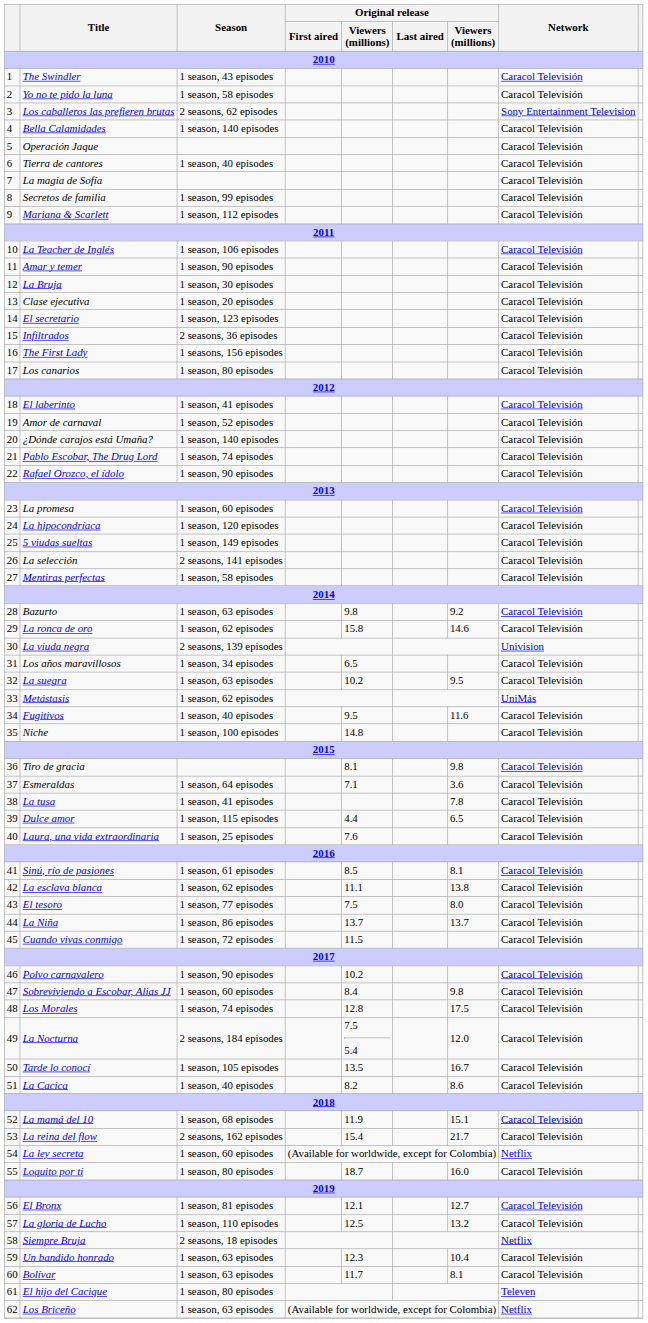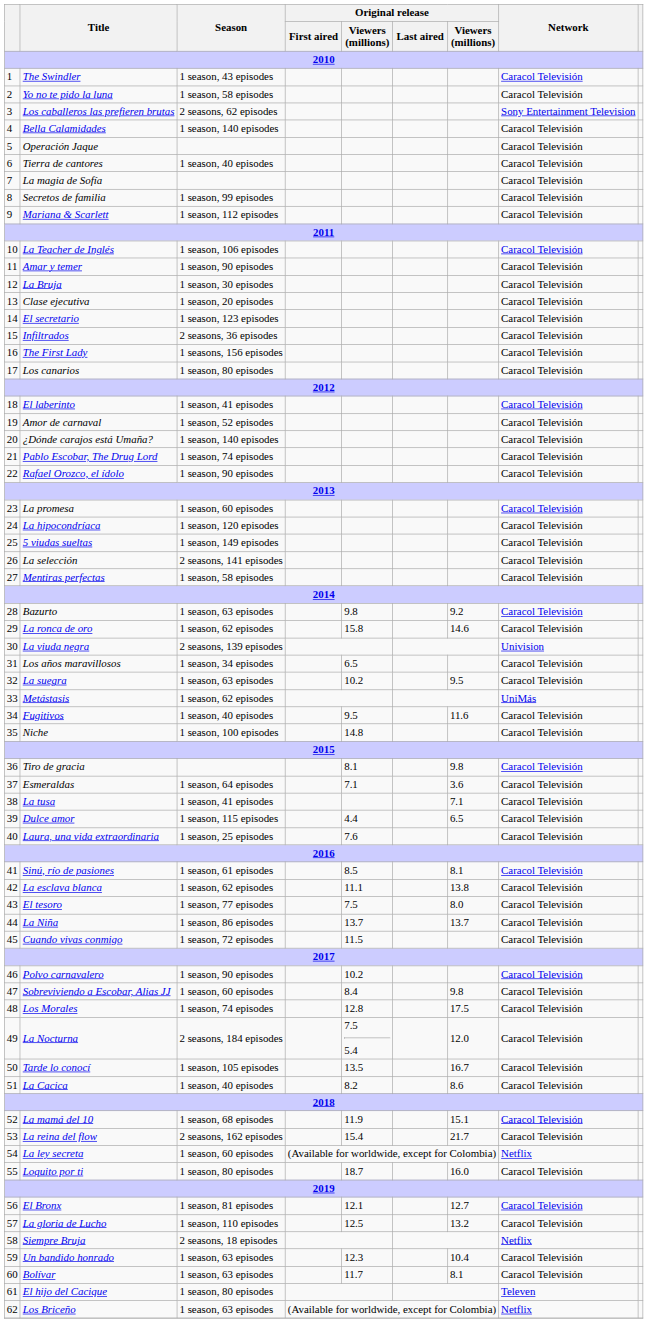 <table class="wikitable sortable">
 <tr>
 <th rowspan="2"></th>
 <th rowspan="2">Title</th>
 <th rowspan="2">Season</th>
 <th colspan="4">Original release</th>
 <th rowspan="2">Network</th>
 <th rowspan="2"></th>
 </tr>
 <tr>
 <th>First aired</th>
 <th>Viewers<br>(millions)</th>
 <th>Last aired</th>
 <th>Viewers<br>(millions)</th>
 </tr>
 <tr>
 <th colspan="9" style="background:#ccccff;"><a href='#'>2010</a></th>
 </tr>
 <tr>
 <td>1</td>
 <td><em><a href='#'>The Swindler</a></em></td>
 <td>1 season, 43 episodes</td>
 <td></td>
 <td></td>
 <td></td>
 <td></td>
 <td><a href='#'>Caracol Televisión</a></td>
 <td></td>
 </tr>
 <tr>
 <td>2</td>
 <td><em><a href='#'>Yo no te pido la luna</a></em></td>
 <td>1 season, 58 episodes</td>
 <td></td>
 <td></td>
 <td></td>
 <td></td>
 <td>Caracol Televisión</td>
 <td></td>
 </tr>
 <tr>
 <td>3</td>
 <td><em><a href='#'>Los caballeros las prefieren brutas</a></em></td>
 <td>2 seasons, 62 episodes</td>
 <td></td>
 <td></td>
 <td></td>
 <td></td>
 <td><a href='#'>Sony Entertainment Television</a></td>
 <td></td>
 </tr>
 <tr>
 <td>4</td>
 <td><em><a href='#'>Bella Calamidades</a></em></td>
 <td>1 season, 140 episodes</td>
 <td></td>
 <td></td>
 <td></td>
 <td></td>
 <td>Caracol Televisión</td>
 <td></td>
 </tr>
 <tr>
 <td>5</td>
 <td><em>Operación Jaque</em></td>
 <td></td>
 <td></td>
 <td></td>
 <td></td>
 <td></td>
 <td>Caracol Televisión</td>
 <td></td>
 </tr>
 <tr>
 <td>6</td>
 <td><em>Tierra de cantores</em></td>
 <td>1 season, 40 episodes</td>
 <td></td>
 <td></td>
 <td></td>
 <td></td>
 <td>Caracol Televisión</td>
 <td></td>
 </tr>
 <tr>
 <td>7</td>
 <td><em>La magia de Sofía</em></td>
 <td></td>
 <td></td>
 <td></td>
 <td></td>
 <td></td>
 <td>Caracol Televisión</td>
 <td></td>
 </tr>
 <tr>
 <td>8</td>
 <td><em>Secretos de familia</em></td>
 <td>1 season, 99 episodes</td>
 <td></td>
 <td></td>
 <td></td>
 <td></td>
 <td>Caracol Televisión</td>
 <td></td>
 </tr>
 <tr>
 <td>9</td>
 <td><em><a href='#'>Mariana & Scarlett</a></em></td>
 <td>1 season, 112 episodes</td>
 <td></td>
 <td></td>
 <td></td>
 <td></td>
 <td>Caracol Televisión</td>
 <td></td>
 </tr>
 <tr>
 <th colspan="9" style="background:#ccccff;"><a href='#'>2011</a></th>
 </tr>
 <tr>
 <td>10</td>
 <td><em><a href='#'>La Teacher de Inglés</a></em></td>
 <td>1 season, 106 episodes</td>
 <td></td>
 <td></td>
 <td></td>
 <td></td>
 <td><a href='#'>Caracol Televisión</a></td>
 <td></td>
 </tr>
 <tr>
 <td>11</td>
 <td><em><a href='#'>Amar y temer</a></em></td>
 <td>1 season, 90 episodes</td>
 <td></td>
 <td></td>
 <td></td>
 <td></td>
 <td>Caracol Televisión</td>
 <td></td>
 </tr>
 <tr>
 <td>12</td>
 <td><em><a href='#'>La Bruja</a></em></td>
 <td>1 season, 30 episodes</td>
 <td></td>
 <td></td>
 <td></td>
 <td></td>
 <td>Caracol Televisión</td>
 <td></td>
 </tr>
 <tr>
 <td>13</td>
 <td><em>Clase ejecutiva</em></td>
 <td>1 season, 20 episodes</td>
 <td></td>
 <td></td>
 <td></td>
 <td></td>
 <td>Caracol Televisión</td>
 <td></td>
 </tr>
 <tr>
 <td>14</td>
 <td><em><a href='#'>El secretario</a></em></td>
 <td>1 season, 123 episodes</td>
 <td></td>
 <td></td>
 <td></td>
 <td></td>
 <td>Caracol Televisión</td>
 <td></td>
 </tr>
 <tr>
 <td>15</td>
 <td><em><a href='#'>Infiltrados</a></em></td>
 <td>2 seasons, 36 episodes</td>
 <td></td>
 <td></td>
 <td></td>
 <td></td>
 <td>Caracol Televisión</td>
 <td></td>
 </tr>
 <tr>
 <td>16</td>
 <td><em><a href='#'>The First Lady</a></em></td>
 <td>1 seasons, 156 episodes</td>
 <td></td>
 <td></td>
 <td></td>
 <td></td>
 <td>Caracol Televisión</td>
 <td></td>
 </tr>
 <tr>
 <td>17</td>
 <td><em>Los canarios</em></td>
 <td>1 season, 80 episodes</td>
 <td></td>
 <td></td>
 <td></td>
 <td></td>
 <td>Caracol Televisión</td>
 <td></td>
 </tr>
 <tr>
 <th colspan="9" style="background:#ccccff;"><a href='#'>2012</a></th>
 </tr>
 <tr>
 <td>18</td>
 <td><em><a href='#'>El laberinto</a></em></td>
 <td>1 season, 41 episodes</td>
 <td></td>
 <td></td>
 <td></td>
 <td></td>
 <td><a href='#'>Caracol Televisión</a></td>
 <td></td>
 </tr>
 <tr>
 <td>19</td>
 <td><em>Amor de carnaval</em></td>
 <td>1 season, 52 episodes</td>
 <td></td>
 <td></td>
 <td></td>
 <td></td>
 <td>Caracol Televisión</td>
 <td></td>
 </tr>
 <tr>
 <td>20</td>
 <td><em>¿Dónde carajos está Umaña?</em></td>
 <td>1 season, 140 episodes</td>
 <td></td>
 <td></td>
 <td></td>
 <td></td>
 <td>Caracol Televisión</td>
 <td></td>
 </tr>
 <tr>
 <td>21</td>
 <td><em><a href='#'>Pablo Escobar, The Drug Lord</a></em></td>
 <td>1 season, 74 episodes</td>
 <td></td>
 <td></td>
 <td></td>
 <td></td>
 <td>Caracol Televisión</td>
 <td></td>
 </tr>
 <tr>
 <td>22</td>
 <td><em><a href='#'>Rafael Orozco, el ídolo</a></em></td>
 <td>1 season, 90 episodes</td>
 <td></td>
 <td></td>
 <td></td>
 <td></td>
 <td>Caracol Televisión</td>
 <td></td>
 </tr>
 <tr>
 <th colspan="9" style="background:#ccccff;"><a href='#'>2013</a></th>
 </tr>
 <tr>
 <td>23</td>
 <td><em>La promesa</em></td>
 <td>1 season, 60 episodes</td>
 <td></td>
 <td></td>
 <td></td>
 <td></td>
 <td><a href='#'>Caracol Televisión</a></td>
 <td></td>
 </tr>
 <tr>
 <td>24</td>
 <td><em><a href='#'>La hipocondríaca</a></em></td>
 <td>1 season, 120 episodes</td>
 <td></td>
 <td></td>
 <td></td>
 <td></td>
 <td>Caracol Televisión</td>
 <td></td>
 </tr>
 <tr>
 <td>25</td>
 <td><em><a href='#'>5 viudas sueltas</a></em></td>
 <td>1 season, 149 episodes</td>
 <td></td>
 <td></td>
 <td></td>
 <td></td>
 <td>Caracol Televisión</td>
 <td></td>
 </tr>
 <tr>
 <td>26</td>
 <td><em>La selección</em></td>
 <td>2 seasons, 141 episodes</td>
 <td></td>
 <td></td>
 <td></td>
 <td></td>
 <td>Caracol Televisión</td>
 <td></td>
 </tr>
 <tr>
 <td>27</td>
 <td><em><a href='#'>Mentiras perfectas</a></em></td>
 <td>1 season, 58 episodes</td>
 <td></td>
 <td></td>
 <td></td>
 <td></td>
 <td>Caracol Televisión</td>
 <td></td>
 </tr>
 <tr>
 <th colspan="9" style="background:#ccccff;"><a href='#'>2014</a></th>
 </tr>
 <tr>
 <td>28</td>
 <td><em>Bazurto</em></td>
 <td>1 season, 63 episodes</td>
 <td></td>
 <td>9.8</td>
 <td></td>
 <td>9.2</td>
 <td><a href='#'>Caracol Televisión</a></td>
 <td></td>
 </tr>
 <tr>
 <td>29</td>
 <td><em><a href='#'>La ronca de oro</a></em></td>
 <td>1 season, 62 episodes</td>
 <td></td>
 <td>15.8</td>
 <td></td>
 <td>14.6</td>
 <td>Caracol Televisión</td>
 <td></td>
 </tr>
 <tr>
 <td>30</td>
 <td><em><a href='#'>La viuda negra</a></em></td>
 <td>2 seasons, 139 episodes</td>
 <td colspan="2"></td>
 <td colspan="2"></td>
 <td><a href='#'>Univision</a></td>
 <td></td>
 </tr>
 <tr>
 <td>31</td>
 <td><em>Los años maravillosos</em></td>
 <td>1 season, 34 episodes</td>
 <td></td>
 <td>6.5</td>
 <td></td>
 <td></td>
 <td>Caracol Televisión</td>
 <td></td>
 </tr>
 <tr>
 <td>32</td>
 <td><em><a href='#'>La suegra</a></em></td>
 <td>1 season, 63 episodes</td>
 <td></td>
 <td>10.2</td>
 <td></td>
 <td>9.5</td>
 <td>Caracol Televisión</td>
 <td></td>
 </tr>
 <tr>
 <td>33</td>
 <td><em><a href='#'>Metástasis</a></em></td>
 <td>1 season, 62 episodes</td>
 <td colspan="2"></td>
 <td colspan="2"></td>
 <td><a href='#'>UniMás</a></td>
 <td></td>
 </tr>
 <tr>
 <td>34</td>
 <td><em><a href='#'>Fugitivos</a></em></td>
 <td>1 season, 40 episodes</td>
 <td></td>
 <td>9.5</td>
 <td></td>
 <td>11.6</td>
 <td>Caracol Televisión</td>
 <td></td>
 </tr>
 <tr>
 <td>35</td>
 <td><em>Niche</em></td>
 <td>1 season, 100 episodes</td>
 <td></td>
 <td>14.8</td>
 <td></td>
 <td></td>
 <td>Caracol Televisión</td>
 <td></td>
 </tr>
 <tr>
 <th colspan="9" style="background:#ccccff;"><a href='#'>2015</a></th>
 </tr>
 <tr>
 <td>36</td>
 <td><em>Tiro de gracia</em></td>
 <td></td>
 <td></td>
 <td>8.1</td>
 <td></td>
 <td>9.8</td>
 <td><a href='#'>Caracol Televisión</a></td>
 <td></td>
 </tr>
 <tr>
 <td>37</td>
 <td><em>Esmeraldas</em></td>
 <td>1 season, 64 episodes</td>
 <td></td>
 <td>7.1</td>
 <td></td>
 <td>3.6</td>
 <td>Caracol Televisión</td>
 <td></td>
 </tr>
 <tr>
 <td>38</td>
 <td><em><a href='#'>La tusa</a></em></td>
 <td>1 season, 41 episodes</td>
 <td></td>
 <td></td>
 <td></td>
-<td>7.8</td>
+<td>7.1</td>
 <td>Caracol Televisión</td>
 <td></td>
 </tr>
 <tr>
 <td>39</td>
 <td><em><a href='#'>Dulce amor</a></em></td>
 <td>1 season, 115 episodes</td>
 <td></td>
 <td>4.4</td>
 <td></td>
 <td>6.5</td>
 <td>Caracol Televisión</td>
 <td></td>
 </tr>
 <tr>
 <td>40</td>
 <td><em><a href='#'>Laura, una vida extraordinaria</a></em></td>
 <td>1 season, 25 episodes</td>
 <td></td>
 <td>7.6</td>
 <td></td>
 <td></td>
 <td>Caracol Televisión</td>
 <td></td>
 </tr>
 <tr>
 <th colspan="9" style="background:#ccccff;"><a href='#'>2016</a></th>
 </tr>
 <tr>
 <td>41</td>
 <td><em><a href='#'>Sinú, río de pasiones</a></em></td>
 <td>1 season, 61 episodes</td>
 <td></td>
 <td>8.5</td>
 <td></td>
 <td>8.1</td>
 <td><a href='#'>Caracol Televisión</a></td>
 <td></td>
 </tr>
 <tr>
 <td>42</td>
 <td><em><a href='#'>La esclava blanca</a></em></td>
 <td>1 season, 62 episodes</td>
 <td></td>
 <td>11.1</td>
 <td></td>
 <td>13.8</td>
 <td>Caracol Televisión</td>
 <td></td>
 </tr>
 <tr>
 <td>43</td>
 <td><em><a href='#'>El tesoro</a></em></td>
 <td>1 season, 77 episodes</td>
 <td></td>
 <td>7.5</td>
 <td></td>
 <td>8.0</td>
 <td>Caracol Televisión</td>
 <td></td>
 </tr>
 <tr>
 <td>44</td>
 <td><em><a href='#'>La Niña</a></em></td>
 <td>1 season, 86 episodes</td>
 <td></td>
 <td>13.7</td>
 <td></td>
 <td>13.7</td>
 <td>Caracol Televisión</td>
 <td></td>
 </tr>
 <tr>
 <td>45</td>
 <td><em><a href='#'>Cuando vivas conmigo</a></em></td>
 <td>1 season, 72 episodes</td>
 <td></td>
 <td>11.5</td>
 <td></td>
 <td></td>
 <td>Caracol Televisión</td>
 <td></td>
 </tr>
 <tr>
 <th colspan="9" style="background:#ccccff;"><a href='#'>2017</a></th>
 </tr>
 <tr>
 <td>46</td>
 <td><em><a href='#'>Polvo carnavalero</a></em></td>
 <td>1 season, 90 episodes</td>
 <td></td>
 <td>10.2</td>
 <td></td>
 <td></td>
 <td><a href='#'>Caracol Televisión</a></td>
 <td></td>
 </tr>
 <tr>
 <td>47</td>
 <td><em><a href='#'>Sobreviviendo a Escobar, Alias JJ</a></em></td>
 <td>1 season, 60 episodes</td>
 <td></td>
 <td>8.4</td>
 <td></td>
 <td>9.8</td>
 <td>Caracol Televisión</td>
 <td></td>
 </tr>
 <tr>
 <td>48</td>
 <td><em><a href='#'>Los Morales</a></em></td>
 <td>1 season, 74 episodes</td>
 <td></td>
 <td>12.8</td>
 <td></td>
 <td>17.5</td>
 <td>Caracol Televisión</td>
 <td></td>
 </tr>
 <tr>
 <td>49</td>
 <td><em><a href='#'>La Nocturna</a></em></td>
 <td>2 seasons, 184 episodes</td>
 <td></td>
 <td>7.5 <hr>5.4</td>
 <td></td>
 <td>12.0</td>
 <td>Caracol Televisión</td>
 <td></td>
 </tr>
 <tr>
 <td>50</td>
 <td><em><a href='#'>Tarde lo conocí</a></em></td>
 <td>1 season, 105 episodes</td>
 <td></td>
 <td>13.5</td>
 <td></td>
 <td>16.7</td>
 <td>Caracol Televisión</td>
 <td></td>
 </tr>
 <tr>
 <td>51</td>
 <td><em><a href='#'>La Cacica</a></em></td>
 <td>1 season, 40 episodes</td>
 <td></td>
 <td>8.2</td>
 <td></td>
 <td>8.6</td>
 <td>Caracol Televisión</td>
 <td></td>
 </tr>
 <tr>
 <th colspan="9" style="background:#ccccff;"><a href='#'>2018</a></th>
 </tr>
 <tr>
 <td>52</td>
 <td><em><a href='#'>La mamá del 10</a></em></td>
 <td>1 season, 68 episodes</td>
 <td></td>
 <td>11.9</td>
 <td></td>
 <td>15.1</td>
 <td><a href='#'>Caracol Televisión</a></td>
 <td></td>
 </tr>
 <tr>
 <td>53</td>
 <td><em><a href='#'>La reina del flow</a></em></td>
 <td>2 seasons, 162 episodes</td>
 <td></td>
 <td>15.4</td>
 <td></td>
 <td>21.7</td>
 <td>Caracol Televisión</td>
 <td></td>
 </tr>
 <tr>
 <td>54</td>
 <td><em><a href='#'>La ley secreta</a></em></td>
 <td>1 season, 60 episodes</td>
 <td colspan="4"> (Available for worldwide, except for Colombia)</td>
 <td><a href='#'>Netflix</a></td>
 <td></td>
 </tr>
 <tr>
 <td>55</td>
 <td><em><a href='#'>Loquito por ti</a></em></td>
 <td>1 season, 80 episodes</td>
 <td></td>
 <td>18.7</td>
 <td></td>
 <td>16.0</td>
 <td>Caracol Televisión</td>
 <td></td>
 </tr>
 <tr>
 <th colspan="9" style="background:#ccccff;"><a href='#'>2019</a></th>
 </tr>
 <tr>
 <td>56</td>
 <td><em><a href='#'>El Bronx</a></em></td>
 <td>1 season, 81 episodes</td>
 <td></td>
 <td>12.1</td>
 <td></td>
 <td>12.7</td>
 <td><a href='#'>Caracol Televisión</a></td>
 <td></td>
 </tr>
 <tr>
 <td>57</td>
 <td><em><a href='#'>La gloria de Lucho</a></em></td>
 <td>1 season, 110 episodes</td>
 <td></td>
 <td>12.5</td>
 <td></td>
 <td>13.2</td>
 <td>Caracol Televisión</td>
 <td></td>
 </tr>
 <tr>
 <td>58</td>
 <td><em><a href='#'>Siempre Bruja</a></em></td>
 <td>2 seasons, 18 episodes</td>
 <td colspan="2"></td>
 <td colspan="2"></td>
 <td><a href='#'>Netflix</a></td>
 <td></td>
 </tr>
 <tr>
 <td>59</td>
 <td><em><a href='#'>Un bandido honrado</a></em></td>
 <td>1 season, 63 episodes</td>
 <td></td>
 <td>12.3</td>
 <td></td>
 <td>10.4</td>
 <td>Caracol Televisión</td>
 <td></td>
 </tr>
 <tr>
 <td>60</td>
 <td><em><a href='#'>Bolívar</a></em></td>
 <td>1 season, 63 episodes</td>
 <td></td>
 <td>11.7</td>
 <td></td>
 <td>8.1</td>
 <td>Caracol Televisión</td>
 <td></td>
 </tr>
 <tr>
 <td>61</td>
 <td><em><a href='#'>El hijo del Cacique</a></em></td>
 <td>1 season, 80 episodes</td>
 <td colspan="2"></td>
 <td colspan="2"></td>
 <td><a href='#'>Televen</a></td>
 <td></td>
 </tr>
 <tr>
 <td>62</td>
 <td><em><a href='#'>Los Briceño</a></em></td>
 <td>1 season, 63 episodes</td>
 <td colspan="4"> (Available for worldwide, except for Colombia)</td>
 <td><a href='#'>Netflix</a></td>
 <td></td>
 </tr>
 <tr>
 </tr>
 </table>
